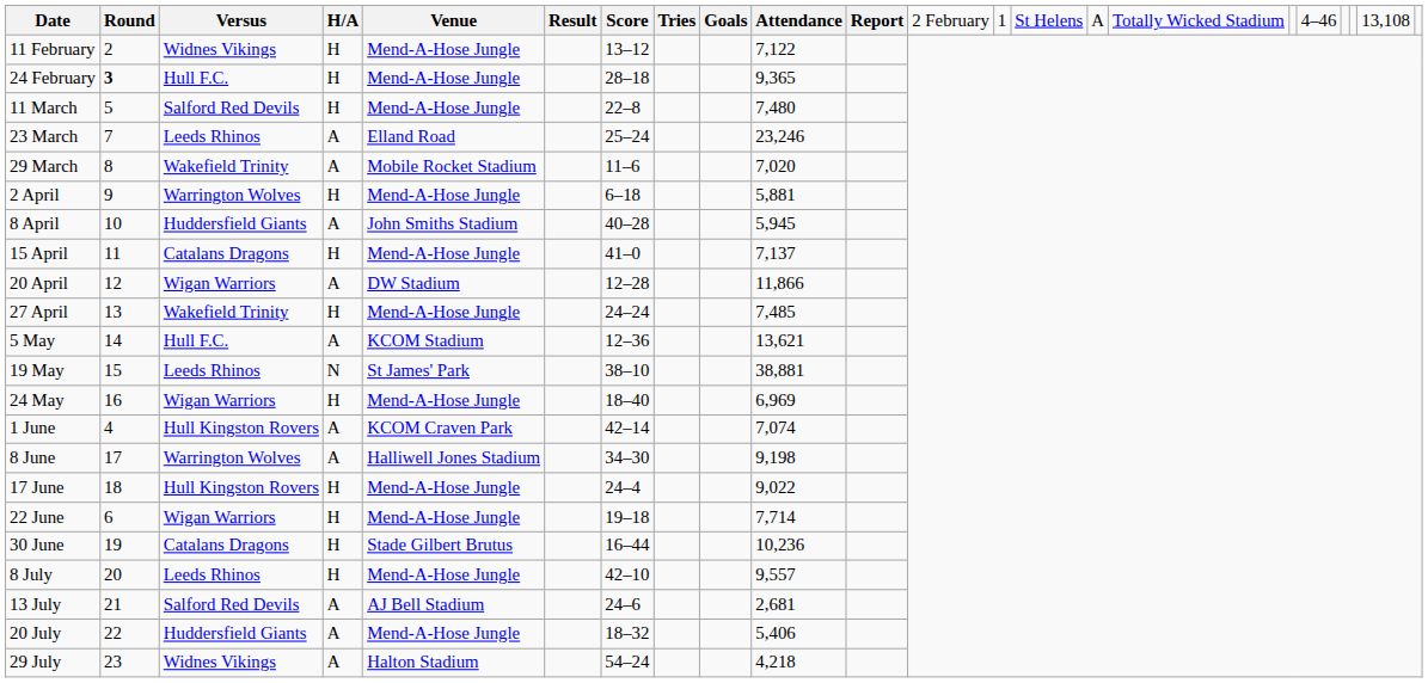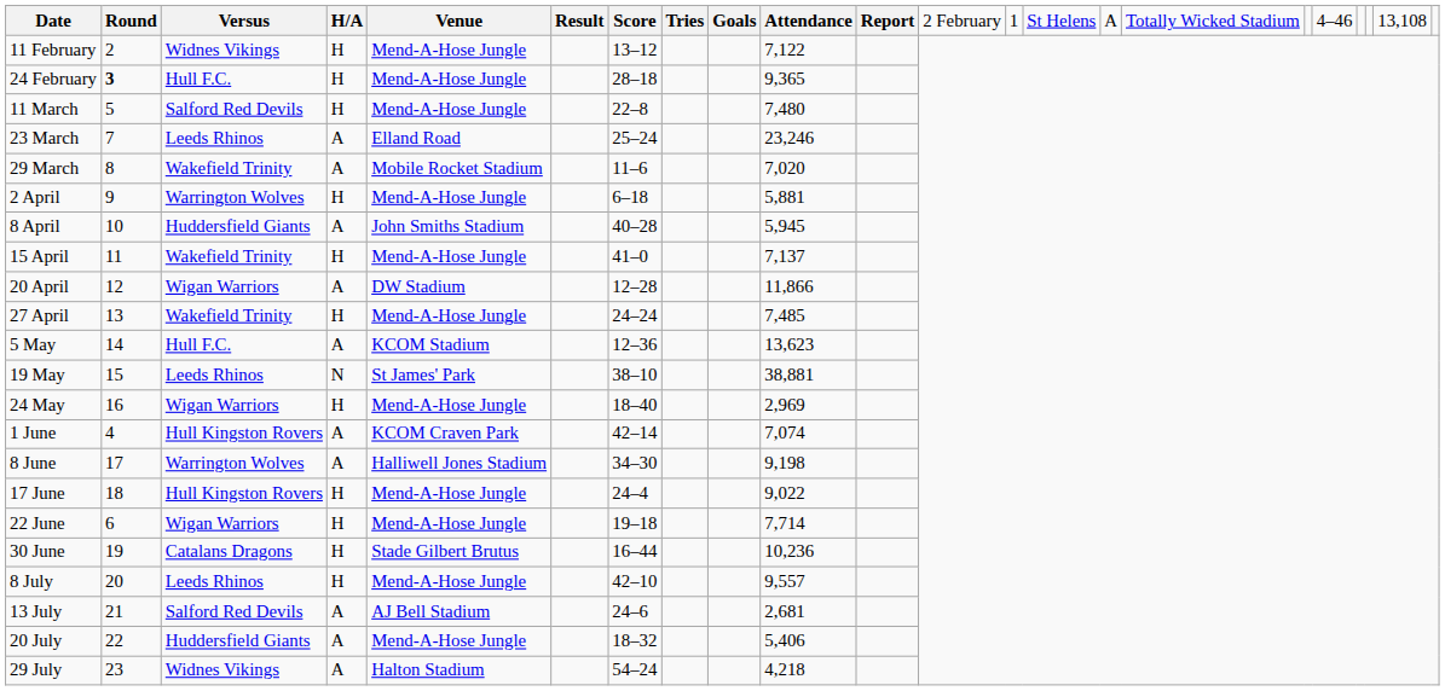 <table class="wikitable defaultleft col2center col4center col7center col10right" style="font-size:90%;">
 <tr>
 <th>Date</th>
 <th>Round</th>
 <th>Versus</th>
 <th>H/A</th>
 <th>Venue</th>
 <th>Result</th>
 <th>Score</th>
 <th>Tries</th>
 <th>Goals</th>
 <th>Attendance</th>
 <th>Report</th>
 <td>2 February</td>
 <td>1</td>
 <td> <a href='#'>St Helens</a></td>
 <td>A</td>
 <td><a href='#'>Totally Wicked Stadium</a></td>
 <td></td>
 <td>4–46</td>
 <td></td>
 <td></td>
 <td>13,108</td>
 <td></td>
 </tr>
 <tr>
 <td>11 February</td>
 <td>2</td>
 <td> <a href='#'>Widnes Vikings</a></td>
 <td>H</td>
 <td><a href='#'>Mend-A-Hose Jungle</a></td>
 <td></td>
 <td>13–12</td>
 <td></td>
 <td></td>
 <td>7,122</td>
 <td></td>
 </tr>
 <tr>
 <td>24 February</td>
 <td><strong>3</strong></td>
 <td> <a href='#'>Hull F.C.</a></td>
 <td>H</td>
 <td><a href='#'>Mend-A-Hose Jungle</a></td>
 <td></td>
 <td>28–18</td>
 <td></td>
 <td></td>
 <td>9,365</td>
 <td></td>
 </tr>
 <tr>
 <td>11 March</td>
 <td>5</td>
 <td> <a href='#'>Salford Red Devils</a></td>
 <td>H</td>
 <td><a href='#'>Mend-A-Hose Jungle</a></td>
 <td></td>
 <td>22–8</td>
 <td></td>
 <td></td>
 <td>7,480</td>
 <td></td>
 </tr>
 <tr>
 <td>23 March</td>
 <td>7</td>
 <td> <a href='#'>Leeds Rhinos</a></td>
 <td>A</td>
 <td><a href='#'>Elland Road</a></td>
 <td></td>
 <td>25–24</td>
 <td></td>
 <td></td>
 <td>23,246</td>
 <td></td>
 </tr>
 <tr>
 <td>29 March</td>
 <td>8</td>
 <td> <a href='#'>Wakefield Trinity</a></td>
 <td>A</td>
 <td><a href='#'>Mobile Rocket Stadium</a></td>
 <td></td>
 <td>11–6</td>
 <td></td>
 <td></td>
 <td>7,020</td>
 <td></td>
 </tr>
 <tr>
 <td>2 April</td>
 <td>9</td>
 <td> <a href='#'>Warrington Wolves</a></td>
 <td>H</td>
 <td><a href='#'>Mend-A-Hose Jungle</a></td>
 <td></td>
 <td>6–18</td>
 <td></td>
 <td></td>
 <td>5,881</td>
 <td></td>
 </tr>
 <tr>
 <td>8 April</td>
 <td>10</td>
 <td> <a href='#'>Huddersfield Giants</a></td>
 <td>A</td>
 <td><a href='#'>John Smiths Stadium</a></td>
 <td></td>
 <td>40–28</td>
 <td></td>
 <td></td>
 <td>5,945</td>
 <td></td>
 </tr>
 <tr>
 <td>15 April</td>
 <td>11</td>
-<td> <a href='#'>Catalans Dragons</a></td>
+<td> <a href='#'>Wakefield Trinity</a></td>
 <td>H</td>
 <td><a href='#'>Mend-A-Hose Jungle</a></td>
 <td></td>
 <td>41–0</td>
 <td></td>
 <td></td>
 <td>7,137</td>
 <td></td>
 </tr>
 <tr>
 <td>20 April</td>
 <td>12</td>
 <td> <a href='#'>Wigan Warriors</a></td>
 <td>A</td>
 <td><a href='#'>DW Stadium</a></td>
 <td></td>
 <td>12–28</td>
 <td></td>
 <td></td>
 <td>11,866</td>
 <td></td>
 </tr>
 <tr>
 <td>27 April</td>
 <td>13</td>
 <td> <a href='#'>Wakefield Trinity</a></td>
 <td>H</td>
 <td><a href='#'>Mend-A-Hose Jungle</a></td>
 <td></td>
 <td>24–24</td>
 <td></td>
 <td></td>
 <td>7,485</td>
 <td></td>
 </tr>
 <tr>
 <td>5 May</td>
 <td>14</td>
 <td> <a href='#'>Hull F.C.</a></td>
 <td>A</td>
 <td><a href='#'>KCOM Stadium</a></td>
 <td></td>
 <td>12–36</td>
 <td></td>
 <td></td>
-<td>13,621</td>
+<td>13,623</td>
 <td></td>
 </tr>
 <tr>
 <td>19 May</td>
 <td>15</td>
 <td> <a href='#'>Leeds Rhinos</a></td>
 <td>N</td>
 <td><a href='#'>St James' Park</a></td>
 <td></td>
 <td>38–10</td>
 <td></td>
 <td></td>
 <td>38,881</td>
 <td></td>
 </tr>
 <tr>
 <td>24 May</td>
 <td>16</td>
 <td> <a href='#'>Wigan Warriors</a></td>
 <td>H</td>
 <td><a href='#'>Mend-A-Hose Jungle</a></td>
 <td></td>
 <td>18–40</td>
 <td></td>
 <td></td>
-<td>6,969</td>
+<td>2,969</td>
 <td></td>
 </tr>
 <tr>
 <td>1 June</td>
 <td>4</td>
 <td> <a href='#'>Hull Kingston Rovers</a></td>
 <td>A</td>
 <td><a href='#'>KCOM Craven Park</a></td>
 <td></td>
 <td>42–14</td>
 <td></td>
 <td></td>
 <td>7,074</td>
 <td></td>
 </tr>
 <tr>
 <td>8 June</td>
 <td>17</td>
 <td> <a href='#'>Warrington Wolves</a></td>
 <td>A</td>
 <td><a href='#'>Halliwell Jones Stadium</a></td>
 <td></td>
 <td>34–30</td>
 <td></td>
 <td></td>
 <td>9,198</td>
 <td></td>
 </tr>
 <tr>
 <td>17 June</td>
 <td>18</td>
 <td> <a href='#'>Hull Kingston Rovers</a></td>
 <td>H</td>
 <td><a href='#'>Mend-A-Hose Jungle</a></td>
 <td></td>
 <td>24–4</td>
 <td></td>
 <td></td>
 <td>9,022</td>
 <td></td>
 </tr>
 <tr>
 <td>22 June</td>
 <td>6</td>
 <td> <a href='#'>Wigan Warriors</a></td>
 <td>H</td>
 <td><a href='#'>Mend-A-Hose Jungle</a></td>
 <td></td>
 <td>19–18</td>
 <td></td>
 <td></td>
 <td>7,714</td>
 <td></td>
 </tr>
 <tr>
 <td>30 June</td>
 <td>19</td>
 <td> <a href='#'>Catalans Dragons</a></td>
 <td>H</td>
 <td><a href='#'>Stade Gilbert Brutus</a></td>
 <td></td>
 <td>16–44</td>
 <td></td>
 <td></td>
 <td>10,236</td>
 <td></td>
 </tr>
 <tr>
 <td>8 July</td>
 <td>20</td>
 <td> <a href='#'>Leeds Rhinos</a></td>
 <td>H</td>
 <td><a href='#'>Mend-A-Hose Jungle</a></td>
 <td></td>
 <td>42–10</td>
 <td></td>
 <td></td>
 <td>9,557</td>
 <td></td>
 </tr>
 <tr>
 <td>13 July</td>
 <td>21</td>
 <td> <a href='#'>Salford Red Devils</a></td>
 <td>A</td>
 <td><a href='#'>AJ Bell Stadium</a></td>
 <td></td>
 <td>24–6</td>
 <td></td>
 <td></td>
 <td>2,681</td>
 <td></td>
 </tr>
 <tr>
 <td>20 July</td>
 <td>22</td>
 <td> <a href='#'>Huddersfield Giants</a></td>
 <td>A</td>
 <td><a href='#'>Mend-A-Hose Jungle</a></td>
 <td></td>
 <td>18–32</td>
 <td></td>
 <td></td>
 <td>5,406</td>
 <td></td>
 </tr>
 <tr>
 <td>29 July</td>
 <td>23</td>
 <td> <a href='#'>Widnes Vikings</a></td>
 <td>A</td>
 <td><a href='#'>Halton Stadium</a></td>
 <td></td>
 <td>54–24</td>
 <td></td>
 <td></td>
 <td>4,218</td>
 <td></td>
 </tr>
 </table>
